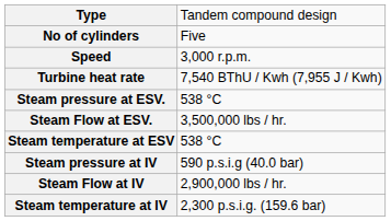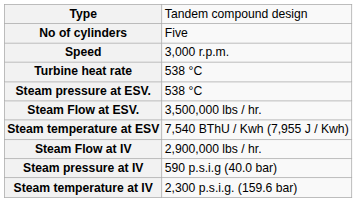 <table class="wikitable plainrowheaders">
 <tr>
 <th scope=row>Type</th>
 <td>Tandem compound design</td>
 </tr>
 <tr>
 <th scope=row>No of cylinders</th>
 <td>Five<br></td>
 </tr>
 <tr>
 <th scope=row>Speed</th>
 <td>3,000 r.p.m.</td>
 </tr>
 <tr>
 <th scope=row>Turbine heat rate</th>
-<td>7,540 BThU / Kwh    (7,955 J / Kwh)</td>
+<td>538 °C</td>
 </tr>
 <tr>
 <th scope=row>Steam pressure at ESV.</th>
 <td>538 °C</td>
 </tr>
 <tr>
 <th scope=row>Steam Flow  at ESV.</th>
 <td>3,500,000 lbs / hr.</td>
 </tr>
 <tr>
 <th scope=row>Steam temperature at ESV</th>
-<td>538 °C</td>
+<td>7,540 BThU / Kwh    (7,955 J / Kwh)</td>
+</tr>
+<tr>
+<th scope=row>Steam Flow at IV</th>
+<td>2,900,000 lbs / hr.</td>
 </tr>
 <tr>
 <th scope=row>Steam pressure at IV</th>
 <td>590 p.s.i.g      (40.0 bar)</td>
 </tr>
 <tr>
-<th scope=row>Steam Flow at IV</th>
-<td>2,900,000 lbs / hr.</td>
-</tr>
-<tr>
 <th scope=row>Steam temperature at IV</th>
 <td>2,300 p.s.i.g.  (159.6 bar)</td>
 </tr>
 </table>
